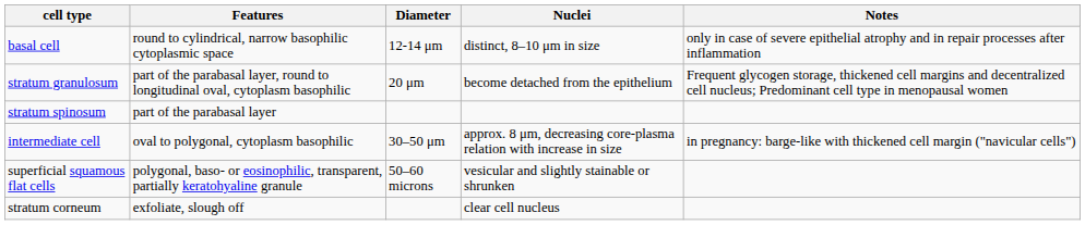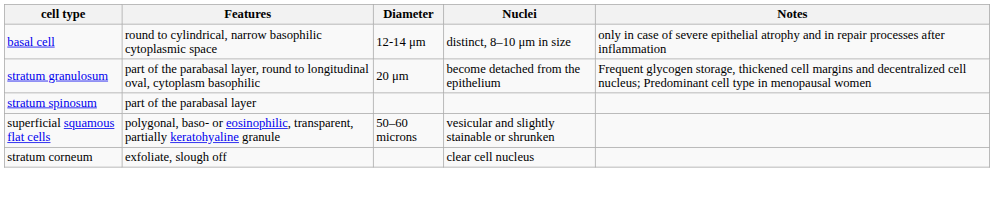 <table class="wikitable">
 <tr>
 <th>cell type</th>
 <th>Features</th>
 <th>Diameter</th>
 <th>Nuclei</th>
 <th>Notes</th>
 </tr>
 <tr>
 <td><a href='#'>basal cell</a></td>
 <td>round to cylindrical, narrow basophilic cytoplasmic space</td>
 <td>12-14 μm</td>
 <td>distinct, 8–10 μm in size</td>
 <td>only in case of severe epithelial atrophy and in repair processes after inflammation</td>
 </tr>
 <tr>
 <td><a href='#'>stratum granulosum</a></td>
 <td>part of the parabasal layer, round to longitudinal oval, cytoplasm basophilic</td>
 <td>20 μm</td>
 <td>become detached from the epithelium</td>
 <td>Frequent glycogen storage, thickened cell margins and decentralized cell nucleus; Predominant cell type in menopausal women</td>
 </tr>
 <tr>
 <td><a href='#'>stratum spinosum</a></td>
 <td>part of the parabasal layer</td>
 <td></td>
 <td></td>
 <td></td>
 </tr>
 <tr>
-<td><a href='#'>intermediate cell</a></td>
-<td>oval to polygonal, cytoplasm basophilic</td>
-<td>30–50 μm</td>
-<td>approx. 8 μm, decreasing core-plasma relation with increase in size</td>
-<td>in pregnancy: barge-like with thickened cell margin ("navicular cells")</td>
-</tr>
-<tr>
 <td>superficial <a href='#'>squamous flat cells</a></td>
 <td>polygonal, baso- or <a href='#'>eosinophilic</a>, transparent, partially <a href='#'>keratohyaline</a> granule</td>
 <td>50–60 microns</td>
 <td>vesicular and slightly stainable or shrunken</td>
 <td></td>
 </tr>
 <tr>
 <td>stratum corneum</td>
 <td>exfoliate, slough off</td>
 <td></td>
 <td>clear cell nucleus</td>
 <td></td>
 </tr>
 </table>
